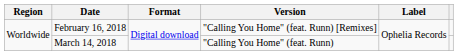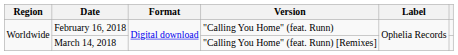 <table class="wikitable plainrowheaders">
 <tr>
 <th>Region</th>
 <th>Date</th>
 <th>Format</th>
 <th>Version</th>
 <th>Label</th>
 <th></th>
 </tr>
 <tr>
 <td rowspan="2" scope="row">Worldwide</td>
 <td>February 16, 2018</td>
 <td rowspan="2"><a href='#'>Digital download</a></td>
-<td>"Calling You Home" (feat. Runn) [Remixes]</td>
+<td>"Calling You Home" (feat. Runn)</td>
 <td rowspan="2">Ophelia Records</td>
 <td></td>
 </tr>
 <tr>
 <td>March 14, 2018</td>
-<td>"Calling You Home" (feat. Runn)</td>
+<td>"Calling You Home" (feat. Runn) [Remixes]</td>
 <td></td>
 </tr>
 </table>
